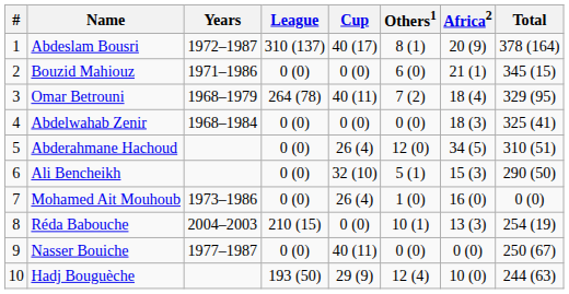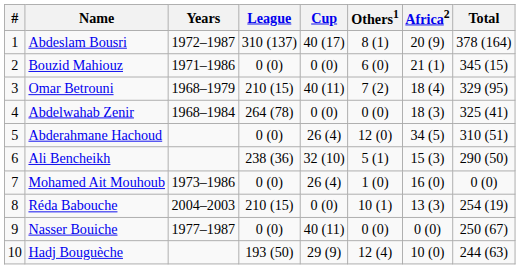 <table class="wikitable plainrowheaders sortable" style="text-align:center;font-size:95%">
 <tr>
 <th scope="col">#</th>
 <th scope="col">Name</th>
 <th scope="col" data-sort-type="number">Years</th>
 <th scope="col" data-sort-type="number"><a href='#'>League</a></th>
 <th scope="col" data-sort-type="number"><a href='#'>Cup</a></th>
 <th scope="col" data-sort-type="number">Others<sup>1</sup><br></th>
 <th scope="col" data-sort-type="number"><a href='#'>Africa</a><sup>2</sup><br></th>
 <th scope="col" data-sort-type="number">Total</th>
 </tr>
 <tr>
 <td>1</td>
 <td align="left"> <a href='#'>Abdeslam Bousri</a></td>
 <td>1972–1987</td>
 <td>310 (137)</td>
 <td>40 (17)</td>
 <td>8 (1)</td>
 <td>20 (9)</td>
 <td>378 (164)</td>
 </tr>
 <tr>
 <td>2</td>
 <td align="left"> <a href='#'>Bouzid Mahiouz</a></td>
 <td>1971–1986</td>
 <td>0 (0)</td>
 <td>0 (0)</td>
 <td>6 (0)</td>
 <td>21 (1)</td>
 <td>345 (15)</td>
 </tr>
 <tr>
 <td>3</td>
 <td align="left"> <a href='#'>Omar Betrouni</a></td>
 <td>1968–1979</td>
-<td>264 (78)</td>
+<td>210 (15)</td>
 <td>40 (11)</td>
 <td>7 (2)</td>
 <td>18 (4)</td>
 <td>329 (95)</td>
 </tr>
 <tr>
 <td>4</td>
 <td align="left"> <a href='#'>Abdelwahab Zenir</a></td>
 <td>1968–1984</td>
-<td>0 (0)</td>
+<td>264 (78)</td>
 <td>0 (0)</td>
 <td>0 (0)</td>
 <td>18 (3)</td>
 <td>325 (41)</td>
 </tr>
 <tr>
 <td>5</td>
 <td align="left"> <a href='#'>Abderahmane Hachoud</a></td>
 <td></td>
 <td>0 (0)</td>
 <td>26 (4)</td>
 <td>12 (0)</td>
 <td>34 (5)</td>
 <td>310 (51)</td>
 </tr>
 <tr>
 <td>6</td>
 <td align="left"> <a href='#'>Ali Bencheikh</a></td>
 <td></td>
-<td>0 (0)</td>
+<td>238 (36)</td>
 <td>32 (10)</td>
 <td>5 (1)</td>
 <td>15 (3)</td>
 <td>290 (50)</td>
 </tr>
 <tr>
 <td>7</td>
 <td align="left"> <a href='#'>Mohamed Ait Mouhoub</a></td>
 <td>1973–1986</td>
 <td>0 (0)</td>
 <td>26 (4)</td>
 <td>1 (0)</td>
 <td>16 (0)</td>
 <td>0 (0)</td>
 </tr>
 <tr>
 <td>8</td>
 <td align="left"> <a href='#'>Réda Babouche</a></td>
 <td>2004–2003</td>
 <td>210 (15)</td>
 <td>0 (0)</td>
 <td>10 (1)</td>
 <td>13 (3)</td>
 <td>254 (19)</td>
 </tr>
 <tr>
 <td>9</td>
 <td align="left"> <a href='#'>Nasser Bouiche</a></td>
 <td>1977–1987</td>
 <td>0 (0)</td>
 <td>40 (11)</td>
 <td>0 (0)</td>
 <td>0 (0)</td>
 <td>250 (67)</td>
 </tr>
 <tr>
 <td>10</td>
 <td align="left"> <a href='#'>Hadj Bouguèche</a></td>
 <td></td>
 <td>193 (50)</td>
 <td>29 (9)</td>
 <td>12 (4)</td>
 <td>10 (0)</td>
 <td>244 (63)</td>
 </tr>
 </table>
